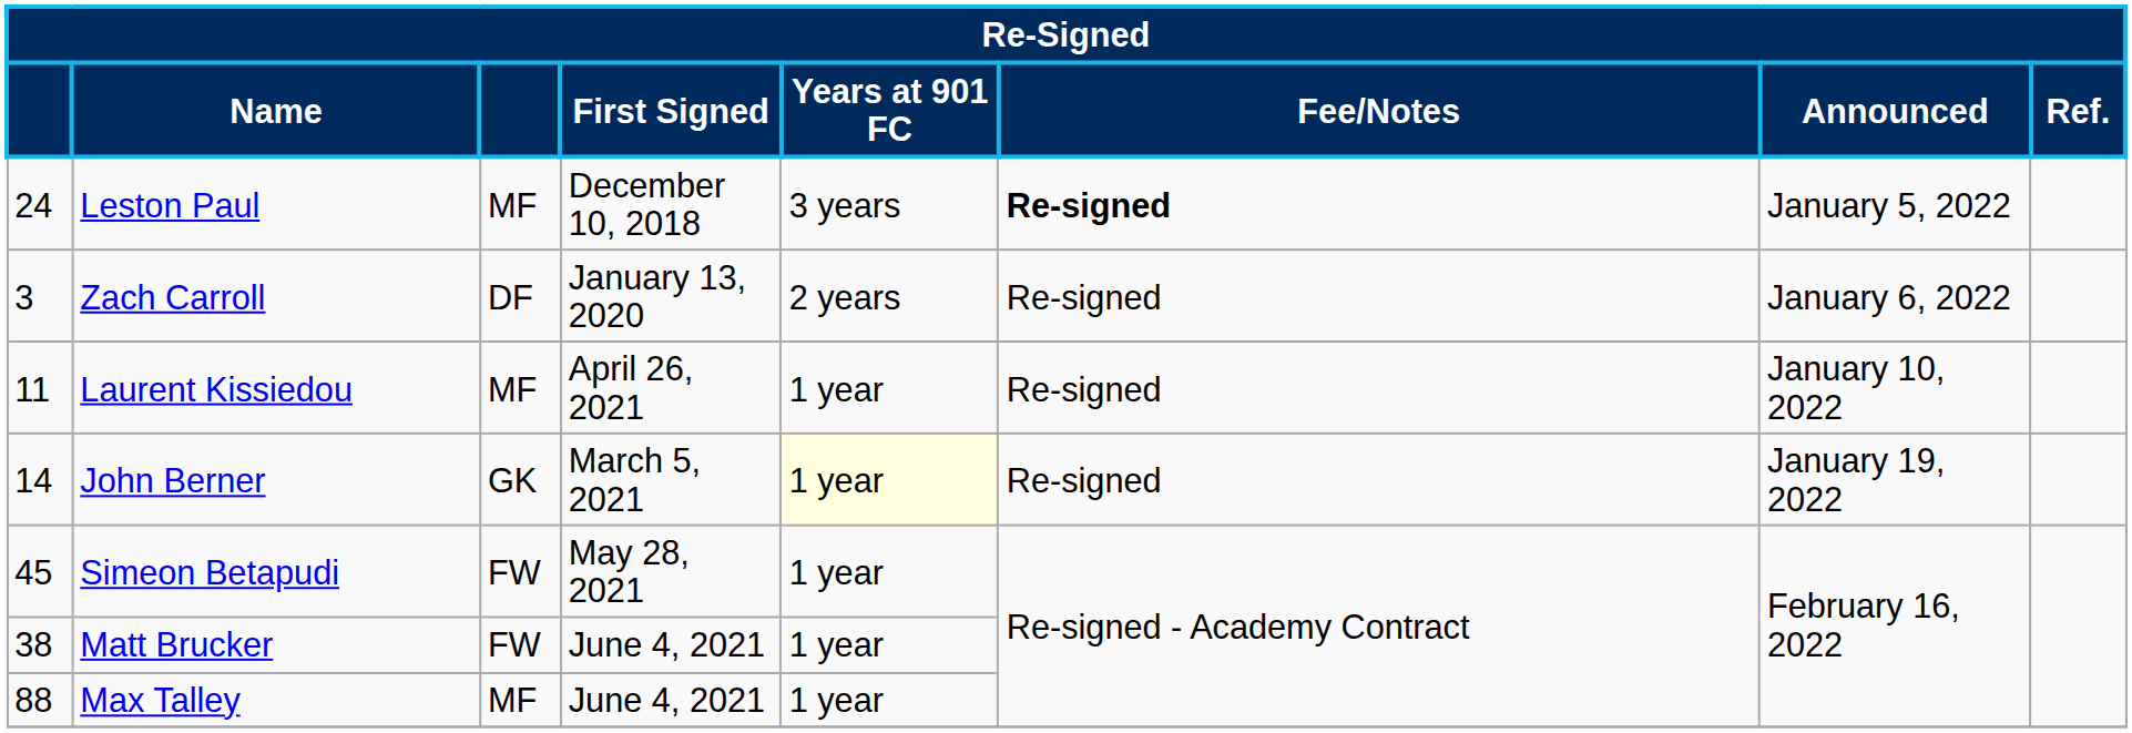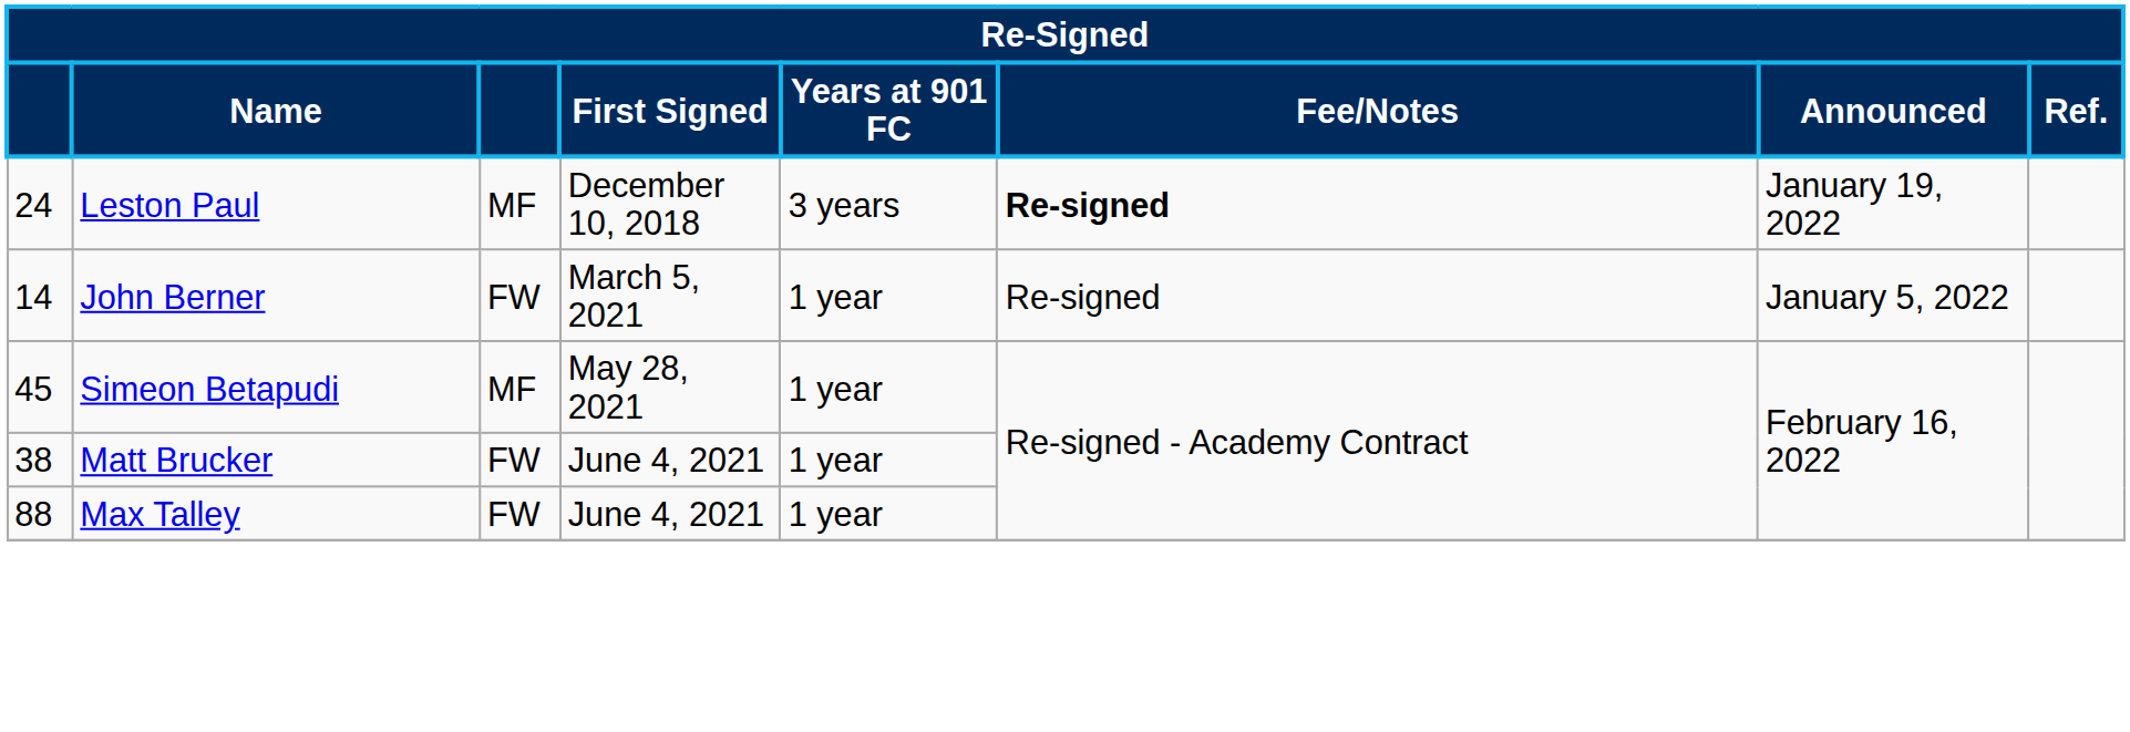 <table class="wikitable" style="width:75%; text-align:center; font-size:95%; text-align:left;">
 <tr>
 <th colspan="8" style="text-align:center; background:#002A5C; color:white; border:2px solid #13B5EA;"><strong>Re-Signed</strong></th>
 </tr>
 <tr>
 <th style="background:#002A5C; color:white; border:2px solid #13B5EA; width:2%;"></th>
 <th style="background:#002A5C; color:white; border:2px solid #13B5EA; width:15%;"><strong>Name</strong></th>
 <th style="background:#002A5C; color:white; border:2px solid #13B5EA; width:2%;"></th>
 <th style="background:#002A5C; color:white; border:2px solid #13B5EA; width:8%;"><strong>First Signed</strong></th>
 <th style="background:#002A5C; color:white; border:2px solid #13B5EA; width:8%;"><strong>Years at 901 FC</strong></th>
 <th style="background:#002A5C; color:white; border:2px solid #13B5EA; width:28%;"><strong>Fee/Notes</strong></th>
 <th style="background:#002A5C; color:white; border:2px solid #13B5EA; width:10%;"><strong>Announced</strong></th>
 <th style="background:#002A5C; color:white; border:2px solid #13B5EA; width:2%;"><strong>Ref.</strong></th>
 </tr>
 <tr>
 <td>24</td>
 <td> <a href='#'>Leston Paul</a></td>
 <td>MF</td>
 <td>December 10, 2018</td>
 <td>3 years</td>
 <td><strong>Re-signed</strong></td>
-<td>January 5, 2022</td>
-<td></td>
-</tr>
-<tr>
-<td>3</td>
-<td> <a href='#'>Zach Carroll</a></td>
-<td>DF</td>
-<td>January 13, 2020</td>
-<td>2 years</td>
-<td>Re-signed</td>
-<td>January 6, 2022</td>
-<td></td>
-</tr>
-<tr>
-<td>11</td>
-<td> <a href='#'>Laurent Kissiedou</a></td>
-<td>MF</td>
-<td>April 26, 2021</td>
-<td>1 year</td>
-<td>Re-signed</td>
-<td>January 10, 2022</td>
+<td>January 19, 2022</td>
 <td></td>
 </tr>
 <tr>
 <td>14</td>
 <td> <a href='#'>John Berner</a></td>
-<td>GK</td>
+<td>FW</td>
 <td>March 5, 2021</td>
-<td style="background: lightyellow;">1 year</td>
+<td>1 year</td>
 <td>Re-signed</td>
-<td>January 19, 2022</td>
+<td>January 5, 2022</td>
 <td></td>
 </tr>
 <tr>
 <td>45</td>
 <td> <a href='#'>Simeon Betapudi</a></td>
-<td>FW</td>
+<td>MF</td>
 <td>May 28, 2021</td>
 <td>1 year</td>
 <td rowspan="3">Re-signed - Academy Contract</td>
 <td rowspan="3">February 16, 2022</td>
 <td rowspan="3"></td>
 </tr>
 <tr>
 <td>38</td>
 <td> <a href='#'>Matt Brucker</a></td>
 <td>FW</td>
 <td>June 4, 2021</td>
 <td>1 year</td>
 </tr>
 <tr>
 <td>88</td>
 <td> <a href='#'>Max Talley</a></td>
-<td>MF</td>
+<td>FW</td>
 <td>June 4, 2021</td>
 <td>1 year</td>
 </tr>
 <tr>
 </tr>
 </table>
